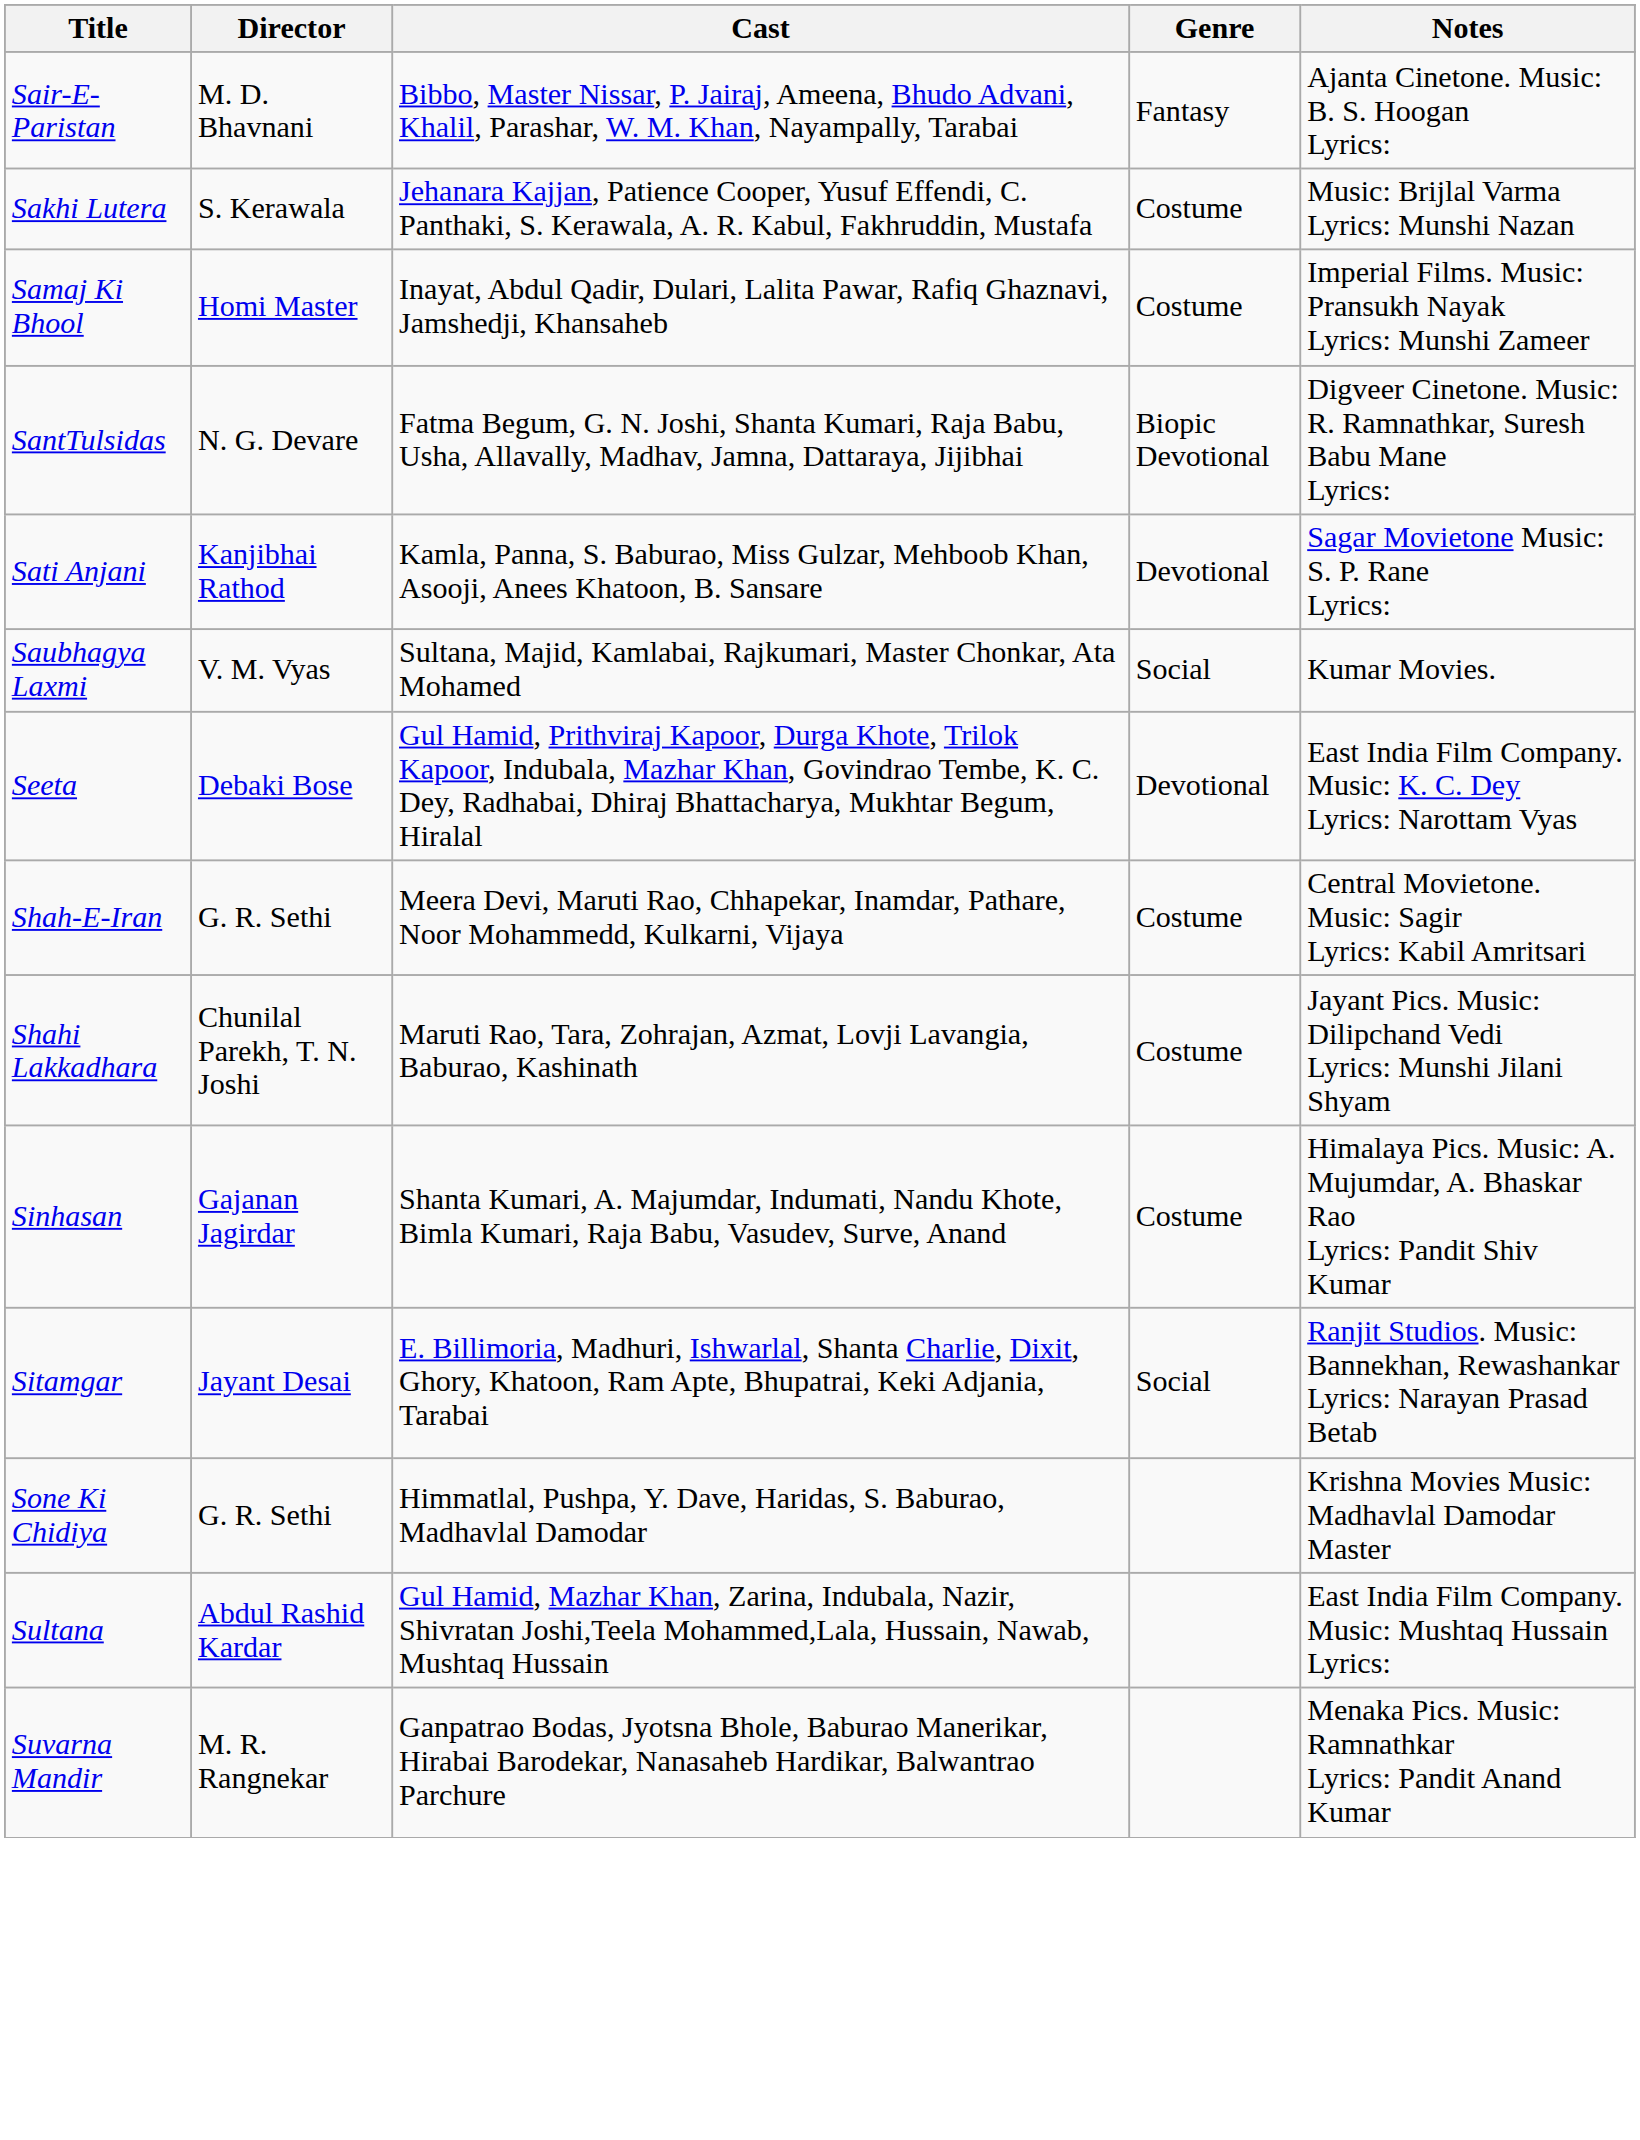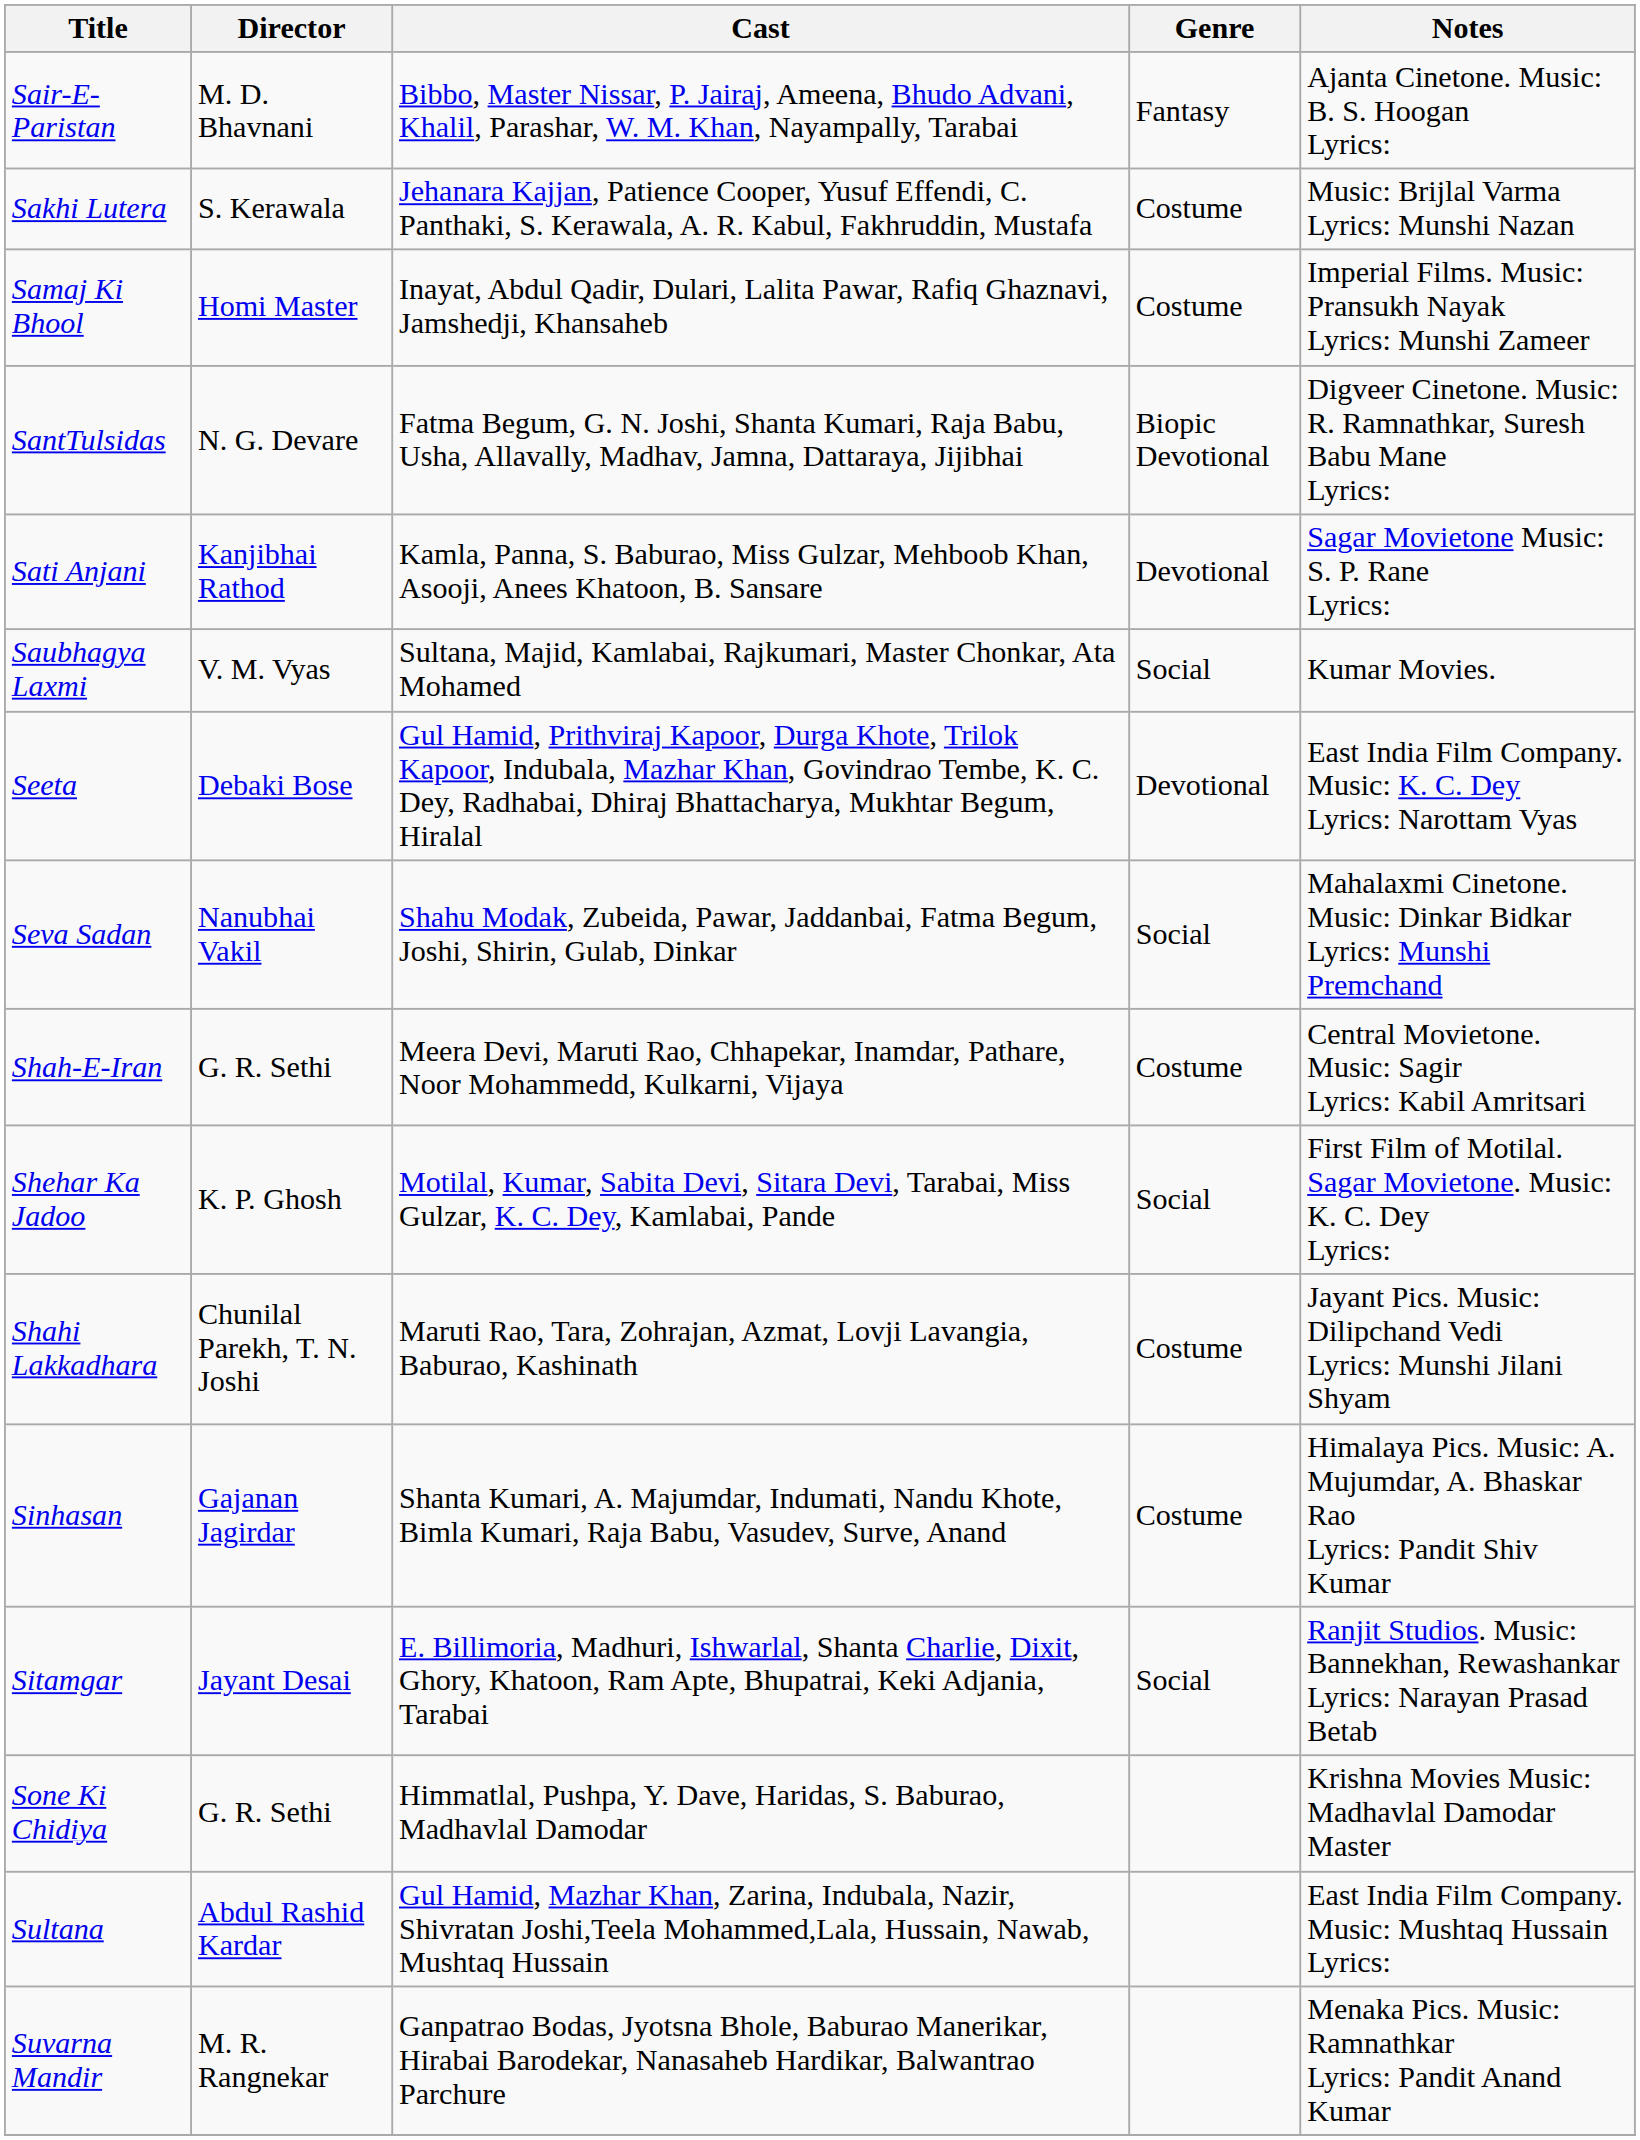 <table class="wikitable">
 <tr>
 <th>Title</th>
 <th>Director</th>
 <th>Cast</th>
 <th>Genre</th>
 <th>Notes</th>
 </tr>
 <tr>
 <td><em><a href='#'>Sair-E-Paristan</a></em></td>
 <td>M. D. Bhavnani</td>
 <td><a href='#'>Bibbo</a>, <a href='#'>Master Nissar</a>, <a href='#'>P. Jairaj</a>, Ameena,  <a href='#'>Bhudo Advani</a>, <a href='#'>Khalil</a>, Parashar, <a href='#'>W. M. Khan</a>, Nayampally, Tarabai</td>
 <td>Fantasy</td>
 <td>Ajanta Cinetone.  Music: B. S. Hoogan<br>Lyrics:</td>
 </tr>
 <tr>
 <td><em><a href='#'>Sakhi Lutera</a></em></td>
 <td>S. Kerawala</td>
 <td><a href='#'>Jehanara Kajjan</a>, Patience Cooper, Yusuf Effendi,  C. Panthaki, S. Kerawala, A. R. Kabul, Fakhruddin, Mustafa</td>
 <td>Costume</td>
 <td>Music: Brijlal Varma<br>Lyrics: Munshi Nazan</td>
 </tr>
 <tr>
 <td><em><a href='#'>Samaj Ki Bhool</a></em></td>
 <td><a href='#'>Homi Master</a></td>
 <td>Inayat, Abdul Qadir, Dulari, Lalita Pawar, Rafiq Ghaznavi, Jamshedji, Khansaheb</td>
 <td>Costume</td>
 <td>Imperial Films. Music: Pransukh Nayak<br>Lyrics: Munshi Zameer</td>
 </tr>
 <tr>
 <td><em><a href='#'>SantTulsidas</a></em></td>
 <td>N. G. Devare</td>
 <td>Fatma Begum, G. N. Joshi, Shanta Kumari, Raja Babu, Usha,  Allavally, Madhav, Jamna, Dattaraya, Jijibhai</td>
 <td>Biopic Devotional</td>
 <td>Digveer Cinetone. Music: R. Ramnathkar, Suresh Babu Mane <br>Lyrics:</td>
 </tr>
 <tr>
 <td><em><a href='#'>Sati Anjani</a></em></td>
 <td><a href='#'>Kanjibhai Rathod</a></td>
 <td>Kamla, Panna, S. Baburao, Miss Gulzar,  Mehboob Khan, Asooji, Anees Khatoon, B. Sansare</td>
 <td>Devotional</td>
 <td><a href='#'>Sagar Movietone</a> Music: S. P. Rane<br>Lyrics:</td>
 </tr>
 <tr>
 <td><em><a href='#'>Saubhagya Laxmi</a></em></td>
 <td>V. M. Vyas</td>
 <td>Sultana, Majid, Kamlabai, Rajkumari, Master Chonkar, Ata Mohamed</td>
 <td>Social</td>
 <td>Kumar Movies.</td>
 </tr>
 <tr>
 <td><em><a href='#'>Seeta</a></em></td>
 <td><a href='#'>Debaki Bose</a></td>
 <td><a href='#'>Gul Hamid</a>, <a href='#'>Prithviraj Kapoor</a>,  <a href='#'>Durga Khote</a>, <a href='#'>Trilok Kapoor</a>, Indubala,  <a href='#'>Mazhar Khan</a>,  Govindrao Tembe, K. C. Dey, Radhabai, Dhiraj Bhattacharya, Mukhtar Begum, Hiralal</td>
 <td>Devotional</td>
 <td>East India Film Company. Music: <a href='#'>K. C. Dey</a><br>Lyrics: Narottam Vyas</td>
 </tr>
 <tr>
+<td><em><a href='#'>Seva Sadan</a></em></td>
+<td><a href='#'>Nanubhai Vakil</a></td>
+<td><a href='#'>Shahu Modak</a>, Zubeida,  Pawar, Jaddanbai, Fatma Begum, Joshi, Shirin, Gulab, Dinkar</td>
+<td>Social</td>
+<td>Mahalaxmi Cinetone.  Music: Dinkar Bidkar<br>Lyrics: <a href='#'>Munshi Premchand</a></td>
+</tr>
+<tr>
 <td><em><a href='#'>Shah-E-Iran</a></em></td>
 <td>G. R. Sethi</td>
 <td>Meera Devi,  Maruti Rao,  Chhapekar, Inamdar, Pathare, Noor Mohammedd, Kulkarni, Vijaya</td>
 <td>Costume</td>
 <td>Central Movietone. Music: Sagir<br>Lyrics: Kabil Amritsari</td>
+</tr>
+<tr>
+<td><em><a href='#'>Shehar Ka Jadoo</a></em></td>
+<td>K. P. Ghosh</td>
+<td><a href='#'>Motilal</a>, <a href='#'>Kumar</a>, <a href='#'>Sabita Devi</a>, <a href='#'>Sitara Devi</a>, Tarabai, Miss Gulzar, <a href='#'>K. C. Dey</a>, Kamlabai, Pande</td>
+<td>Social</td>
+<td>First Film of Motilal. <a href='#'>Sagar Movietone</a>. Music: K. C. Dey<br>Lyrics:</td>
 </tr>
 <tr>
 <td><em><a href='#'>Shahi Lakkadhara</a></em></td>
 <td>Chunilal Parekh, T. N. Joshi</td>
 <td>Maruti Rao, Tara, Zohrajan, Azmat,  Lovji Lavangia, Baburao, Kashinath</td>
 <td>Costume</td>
 <td>Jayant Pics. Music: Dilipchand Vedi<br>Lyrics: Munshi Jilani Shyam</td>
 </tr>
 <tr>
 <td><em><a href='#'>Sinhasan</a></em></td>
 <td><a href='#'>Gajanan Jagirdar</a></td>
 <td>Shanta Kumari, A. Majumdar, Indumati, Nandu Khote, Bimla Kumari, Raja Babu, Vasudev, Surve, Anand</td>
 <td>Costume</td>
 <td>Himalaya Pics. Music: A. Mujumdar, A. Bhaskar Rao<br>Lyrics: Pandit Shiv Kumar</td>
 </tr>
 <tr>
 <td><em><a href='#'>Sitamgar</a></em></td>
 <td><a href='#'>Jayant Desai</a></td>
 <td><a href='#'>E. Billimoria</a>, Madhuri, <a href='#'>Ishwarlal</a>, Shanta <a href='#'>Charlie</a>, <a href='#'>Dixit</a>, Ghory, Khatoon, Ram Apte, Bhupatrai, Keki Adjania, Tarabai</td>
 <td>Social</td>
 <td><a href='#'>Ranjit Studios</a>. Music: Bannekhan, Rewashankar<br>Lyrics: Narayan Prasad Betab</td>
 </tr>
 <tr>
 <td><em><a href='#'>Sone Ki Chidiya</a></em></td>
 <td>G. R. Sethi</td>
 <td>Himmatlal, Pushpa, Y. Dave, Haridas, S. Baburao, Madhavlal Damodar</td>
 <td></td>
 <td>Krishna Movies Music: Madhavlal Damodar Master</td>
 </tr>
 <tr>
 <td><em><a href='#'>Sultana</a></em></td>
 <td><a href='#'>Abdul Rashid Kardar</a></td>
 <td><a href='#'>Gul Hamid</a>, <a href='#'>Mazhar Khan</a>, Zarina, Indubala, Nazir, Shivratan Joshi,Teela Mohammed,Lala, Hussain, Nawab, Mushtaq Hussain</td>
 <td></td>
 <td>East India Film Company.  Music: Mushtaq Hussain<br>Lyrics:</td>
 </tr>
 <tr>
 <td><em><a href='#'>Suvarna Mandir</a></em></td>
 <td>M. R. Rangnekar</td>
 <td>Ganpatrao Bodas, Jyotsna Bhole,  Baburao Manerikar, Hirabai Barodekar,  Nanasaheb Hardikar, Balwantrao Parchure</td>
 <td></td>
 <td>Menaka Pics. Music: Ramnathkar<br>Lyrics: Pandit Anand Kumar</td>
 </tr>
 <tr>
 </tr>
 </table>
